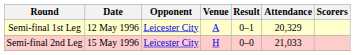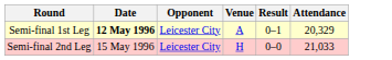 <table class="wikitable" style="font-size:100%; text-align:center">
 <tr>
 <th>Round</th>
 <th>Date</th>
 <th>Opponent</th>
 <th>Venue</th>
 <th>Result</th>
 <th>Attendance</th>
-<th>Scorers</th>
 </tr>
 <tr style="background-color: #FFFFCC;">
 <td>Semi-final 1st Leg</td>
-<td>12 May 1996</td>
+<td><strong>12 May 1996</strong></td>
 <td><a href='#'>Leicester City</a></td>
 <td><a href='#'>A</a></td>
 <td>0–1</td>
 <td>20,329</td>
-<td></td>
 </tr>
 <tr style="background-color: #FFCCCC;">
 <td>Semi-final 2nd Leg</td>
 <td>15 May 1996</td>
 <td><a href='#'>Leicester City</a></td>
 <td><a href='#'>H</a></td>
 <td>0–0</td>
 <td>21,033</td>
-<td></td>
 </tr>
 </table>
